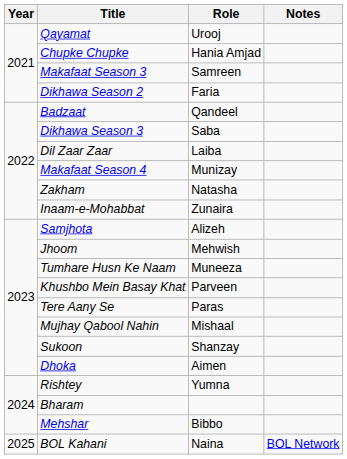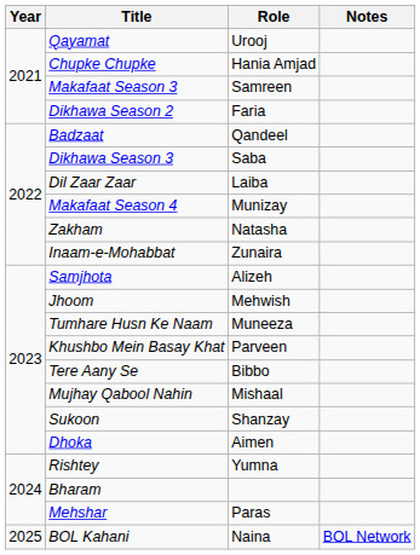 <table class="wikitable">
 <tr>
 <th>Year</th>
 <th>Title</th>
 <th>Role</th>
 <th>Notes</th>
 </tr>
 <tr>
 <td rowspan="4">2021</td>
 <td><em><a href='#'>Qayamat</a></em></td>
 <td>Urooj</td>
 <td></td>
 </tr>
 <tr>
 <td><em><a href='#'>Chupke Chupke</a></em></td>
 <td>Hania Amjad</td>
 <td></td>
 </tr>
 <tr>
 <td><em><a href='#'>Makafaat Season 3</a></em></td>
 <td>Samreen</td>
 <td></td>
 </tr>
 <tr>
 <td><em><a href='#'>Dikhawa Season 2</a></em></td>
 <td>Faria</td>
 <td></td>
 </tr>
 <tr>
 <td rowspan="6">2022</td>
 <td><em><a href='#'>Badzaat</a></em></td>
 <td>Qandeel</td>
 <td></td>
 </tr>
 <tr>
 <td><em><a href='#'>Dikhawa Season 3</a></em></td>
 <td>Saba</td>
 <td></td>
 </tr>
 <tr>
 <td><em>Dil Zaar Zaar</em></td>
 <td>Laiba</td>
 <td></td>
 </tr>
 <tr>
 <td><em><a href='#'>Makafaat Season 4</a></em></td>
 <td>Munizay</td>
 <td></td>
 </tr>
 <tr>
 <td><em>Zakham</em></td>
 <td>Natasha</td>
 <td></td>
 </tr>
 <tr>
 <td><em>Inaam-e-Mohabbat</em></td>
 <td>Zunaira</td>
 <td></td>
 </tr>
 <tr>
 <td rowspan="8">2023</td>
 <td><em><a href='#'>Samjhota</a></em></td>
 <td>Alizeh</td>
 <td></td>
 </tr>
 <tr>
 <td><em>Jhoom</em></td>
 <td>Mehwish</td>
 <td></td>
 </tr>
 <tr>
 <td><em>Tumhare Husn Ke Naam</em></td>
 <td>Muneeza</td>
 <td></td>
 </tr>
 <tr>
 <td><em>Khushbo Mein Basay Khat</em></td>
 <td>Parveen</td>
 <td></td>
 </tr>
 <tr>
 <td><em>Tere Aany Se</em></td>
-<td>Paras</td>
+<td>Bibbo</td>
 <td></td>
 </tr>
 <tr>
 <td><em>Mujhay Qabool Nahin</em></td>
 <td>Mishaal</td>
 <td></td>
 </tr>
 <tr>
 <td><em>Sukoon</em></td>
 <td>Shanzay</td>
 <td></td>
 </tr>
 <tr>
 <td><em><a href='#'>Dhoka</a></em></td>
 <td>Aimen</td>
 <td></td>
 </tr>
 <tr>
 <td rowspan="3">2024</td>
 <td><em>Rishtey</em></td>
 <td>Yumna</td>
 <td></td>
 </tr>
 <tr>
 <td><em>Bharam</em></td>
 <td></td>
 <td></td>
 </tr>
 <tr>
 <td><em><a href='#'>Mehshar</a></em></td>
-<td>Bibbo</td>
+<td>Paras</td>
 <td></td>
 </tr>
 <tr>
 <td>2025</td>
 <td><em>BOL Kahani</em></td>
 <td>Naina</td>
 <td><a href='#'>BOL Network</a></td>
 </tr>
 </table>
